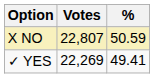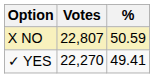 <table class="wikitable">
 <tr>
 <th>Option</th>
 <th>Votes</th>
 <th>%</th>
 </tr>
 <tr>
 <td style=background:#f8f1bd>X NO</td>
 <td style=background:#f8f1bd>22,807</td>
 <td style=background:#f8f1bd>50.59</td>
 </tr>
 <tr>
 <td>✓ YES</td>
-<td>22,269</td>
+<td>22,270</td>
 <td>49.41</td>
 </tr>
 </table>
